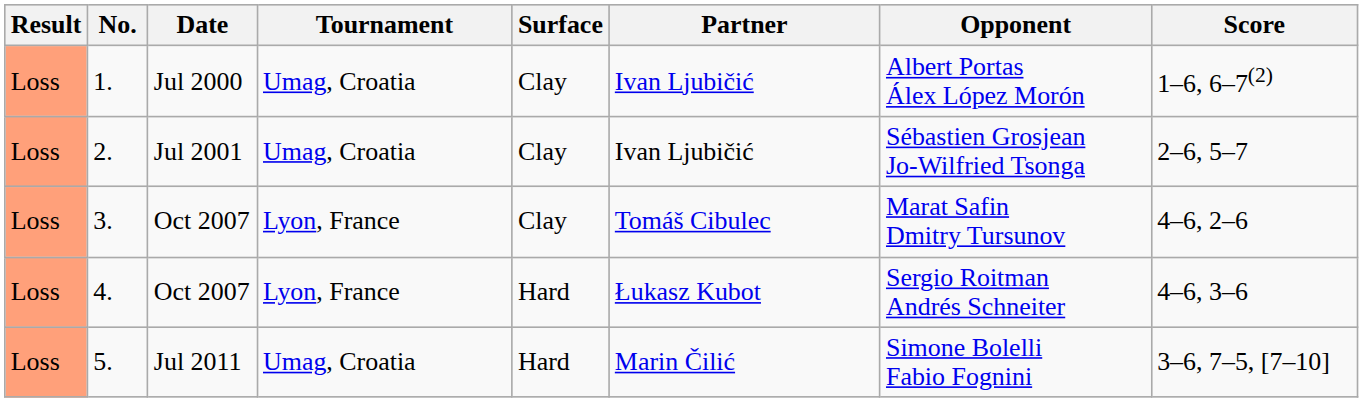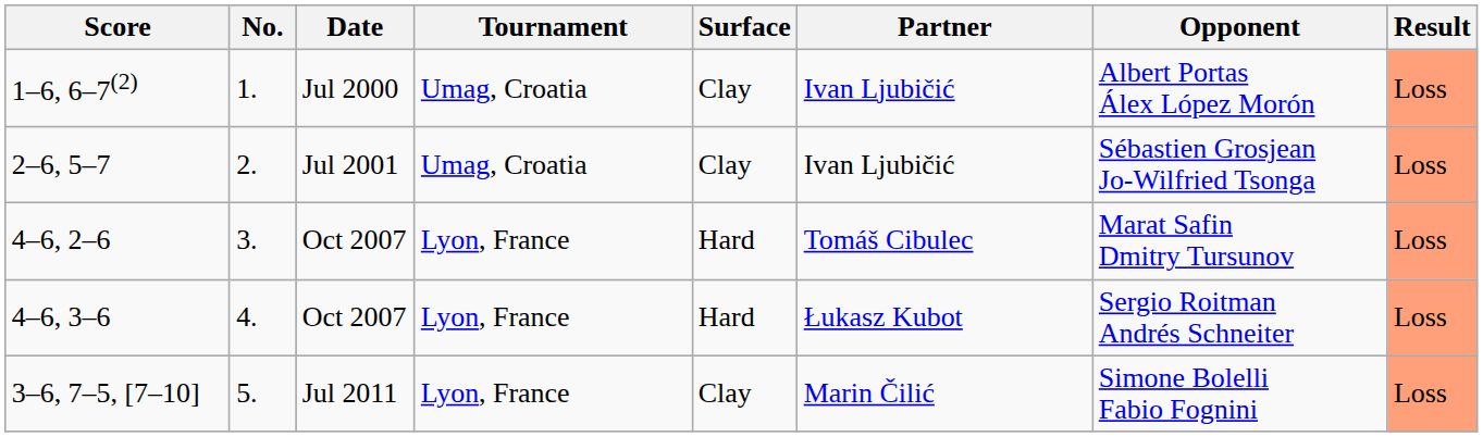 <table class="sortable wikitable">
 <tr>
-<th style="width:40px;">Result</th>
+<th style="width:120px" class="unsortable">Score</th>
 <th style="width:30px;">No.</th>
 <th style="width:60px;">Date</th>
 <th style="width:150px;">Tournament</th>
 <th style="width:50px;">Surface</th>
 <th style="width:160px;">Partner</th>
 <th style="width:160px;">Opponent</th>
-<th style="width:120px" class="unsortable">Score</th>
+<th style="width:40px;">Result</th>
 </tr>
 <tr>
-<td style="background:#ffa07a;">Loss</td>
+<td>1–6, 6–7<sup>(2)</sup></td>
 <td>1.</td>
 <td>Jul 2000</td>
 <td><a href='#'>Umag</a>, Croatia</td>
 <td>Clay</td>
 <td> <a href='#'>Ivan Ljubičić</a></td>
 <td> <a href='#'>Albert Portas</a><br> <a href='#'>Álex López Morón</a></td>
-<td>1–6, 6–7<sup>(2)</sup></td>
+<td style="background:#ffa07a;">Loss</td>
 </tr>
 <tr>
-<td style="background:#ffa07a;">Loss</td>
+<td>2–6, 5–7</td>
 <td>2.</td>
 <td>Jul 2001</td>
 <td><a href='#'>Umag</a>, Croatia</td>
 <td>Clay</td>
 <td> Ivan Ljubičić</td>
 <td> <a href='#'>Sébastien Grosjean</a><br> <a href='#'>Jo-Wilfried Tsonga</a></td>
-<td>2–6, 5–7</td>
+<td style="background:#ffa07a;">Loss</td>
 </tr>
 <tr>
-<td style="background:#ffa07a;">Loss</td>
+<td>4–6, 2–6</td>
 <td>3.</td>
 <td>Oct 2007</td>
 <td><a href='#'>Lyon</a>, France</td>
-<td>Clay</td>
+<td>Hard</td>
 <td> <a href='#'>Tomáš Cibulec</a></td>
 <td> <a href='#'>Marat Safin</a><br> <a href='#'>Dmitry Tursunov</a></td>
-<td>4–6, 2–6</td>
+<td style="background:#ffa07a;">Loss</td>
 </tr>
 <tr>
-<td style="background:#ffa07a;">Loss</td>
+<td>4–6, 3–6</td>
 <td>4.</td>
 <td>Oct 2007</td>
 <td><a href='#'>Lyon</a>, France</td>
 <td>Hard</td>
 <td> <a href='#'>Łukasz Kubot</a></td>
 <td> <a href='#'>Sergio Roitman</a><br> <a href='#'>Andrés Schneiter</a></td>
-<td>4–6, 3–6</td>
+<td style="background:#ffa07a;">Loss</td>
 </tr>
 <tr>
-<td style="background:#ffa07a;">Loss</td>
+<td>3–6, 7–5, [7–10]</td>
 <td>5.</td>
 <td>Jul 2011</td>
-<td><a href='#'>Umag</a>, Croatia</td>
-<td>Hard</td>
+<td><a href='#'>Lyon</a>, France</td>
+<td>Clay</td>
 <td> <a href='#'>Marin Čilić</a></td>
 <td> <a href='#'>Simone Bolelli</a> <br> <a href='#'>Fabio Fognini</a></td>
-<td>3–6, 7–5, [7–10]</td>
+<td style="background:#ffa07a;">Loss</td>
 </tr>
 </table>
